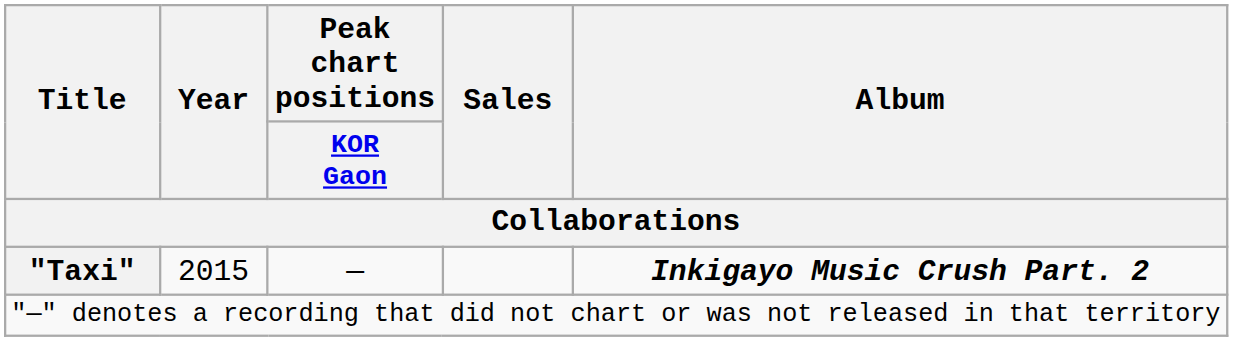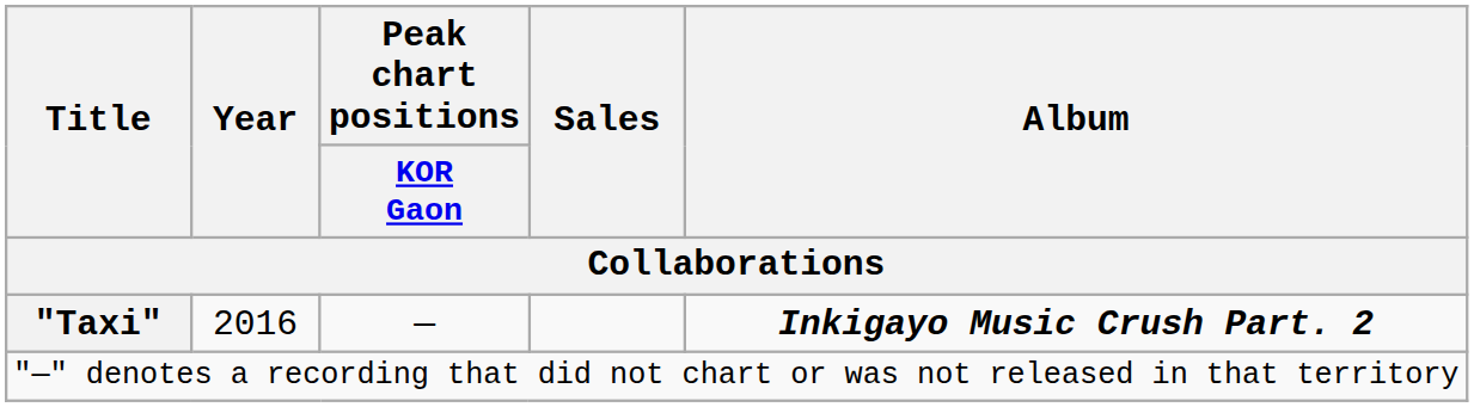 <table class="wikitable plainrowheaders" style="text-align:center">
 <tr>
 <th rowspan="2" scope="col">Title</th>
 <th rowspan="2" scope="col">Year</th>
 <th scope="col">Peak chart<br>positions</th>
 <th rowspan="2" scope="col">Sales</th>
 <th rowspan="2" scope="col">Album</th>
 </tr>
 <tr>
 <th scope="col" style="font-size:90%; width:2.5em"><a href='#'>KOR</a><br><a href='#'>Gaon</a></th>
 </tr>
 <tr>
 <th colspan="5" scope="col">Collaborations</th>
 </tr>
 <tr>
 <th scope="row">"Taxi"<br></th>
-<td>2015</td>
+<td>2016</td>
 <td>—</td>
 <td></td>
 <td><strong><em>Inkigayo Music Crush Part. 2</em></strong></td>
 </tr>
 <tr>
 <td colspan="5" style="font-size:85%">"—" denotes a recording that did not chart or was not released in that territory</td>
 </tr>
 </table>
